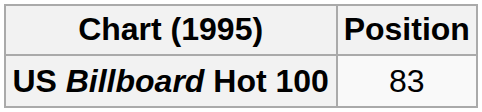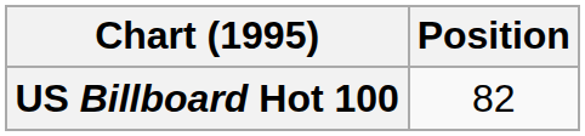 <table class="wikitable plainrowheaders" style="text-align:center">
 <tr>
 <th>Chart (1995)</th>
 <th>Position</th>
 </tr>
 <tr>
 <th scope="row">US <em>Billboard</em> Hot 100</th>
-<td>83</td>
+<td>82</td>
 </tr>
 </table>
